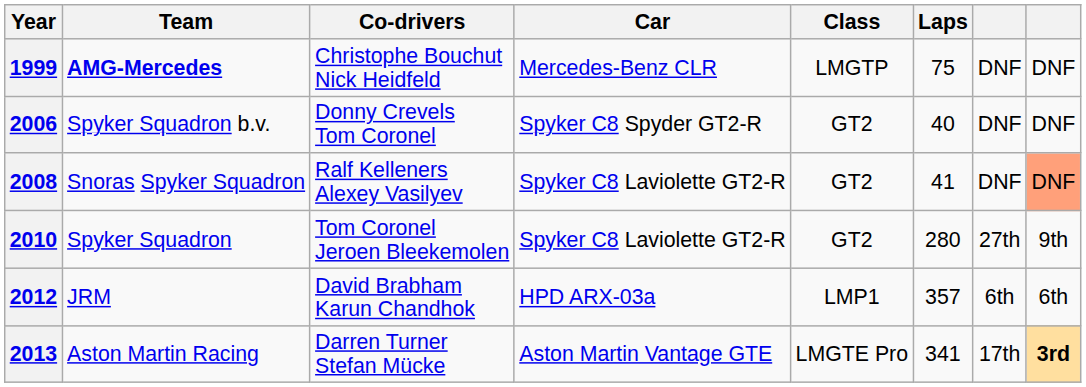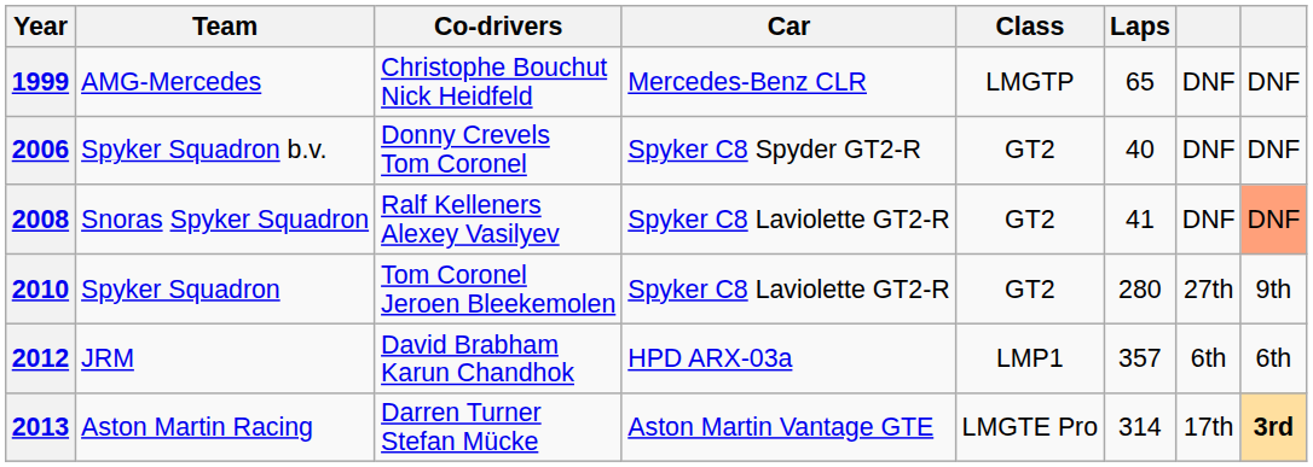 <table class="wikitable" style="text-align:center; font-size:90%">
 <tr>
 <th>Year</th>
 <th>Team</th>
 <th>Co-drivers</th>
 <th>Car</th>
 <th>Class</th>
 <th>Laps</th>
 <th></th>
 <th></th>
 </tr>
 <tr>
 <th><a href='#'>1999</a></th>
-<td align="left" nowrap><strong> <a href='#'>AMG-Mercedes</a></strong></td>
+<td align="left" nowrap> <a href='#'>AMG-Mercedes</a></td>
 <td align="left" nowrap> <a href='#'>Christophe Bouchut</a><br> <a href='#'>Nick Heidfeld</a></td>
 <td align="left" nowrap><a href='#'>Mercedes-Benz CLR</a></td>
 <td>LMGTP</td>
-<td>75</td>
+<td>65</td>
 <td>DNF</td>
 <td>DNF</td>
 </tr>
 <tr>
 <th><a href='#'>2006</a></th>
 <td align="left" nowrap> <a href='#'>Spyker Squadron</a> b.v.</td>
 <td align="left" nowrap> <a href='#'>Donny Crevels</a><br> <a href='#'>Tom Coronel</a></td>
 <td align="left" nowrap><a href='#'>Spyker C8</a> Spyder GT2-R</td>
 <td>GT2</td>
 <td>40</td>
 <td>DNF</td>
 <td>DNF</td>
 </tr>
 <tr>
 <th><a href='#'>2008</a></th>
 <td align="left" nowrap> <a href='#'>Snoras</a> <a href='#'>Spyker Squadron</a></td>
 <td align="left" nowrap> <a href='#'>Ralf Kelleners</a><br> <a href='#'>Alexey Vasilyev</a></td>
 <td align="left" nowrap><a href='#'>Spyker C8</a> Laviolette GT2-R</td>
 <td>GT2</td>
 <td>41</td>
 <td>DNF</td>
 <td style="background: lightsalmon;">DNF</td>
 </tr>
 <tr>
 <th><a href='#'>2010</a></th>
 <td align="left" nowrap> <a href='#'>Spyker Squadron</a></td>
 <td align="left" nowrap> <a href='#'>Tom Coronel</a><br> <a href='#'>Jeroen Bleekemolen</a></td>
 <td align="left" nowrap><a href='#'>Spyker C8</a> Laviolette GT2-R</td>
 <td>GT2</td>
 <td>280</td>
 <td>27th</td>
 <td>9th</td>
 </tr>
 <tr>
 <th><a href='#'>2012</a></th>
 <td align="left" nowrap> <a href='#'>JRM</a></td>
 <td align="left" nowrap> <a href='#'>David Brabham</a><br> <a href='#'>Karun Chandhok</a></td>
 <td align="left" nowrap><a href='#'>HPD ARX-03a</a></td>
 <td>LMP1</td>
 <td>357</td>
 <td>6th</td>
 <td>6th</td>
 </tr>
 <tr>
 <th><a href='#'>2013</a></th>
 <td align="left" nowrap> <a href='#'>Aston Martin Racing</a></td>
 <td align="left" nowrap> <a href='#'>Darren Turner</a><br> <a href='#'>Stefan Mücke</a></td>
 <td align="left" nowrap><a href='#'>Aston Martin Vantage GTE</a></td>
 <td nowrap>LMGTE Pro</td>
-<td>341</td>
+<td>314</td>
 <td>17th</td>
 <td style="background:#FFDF9F;"><strong>3rd</strong></td>
 </tr>
 </table>
